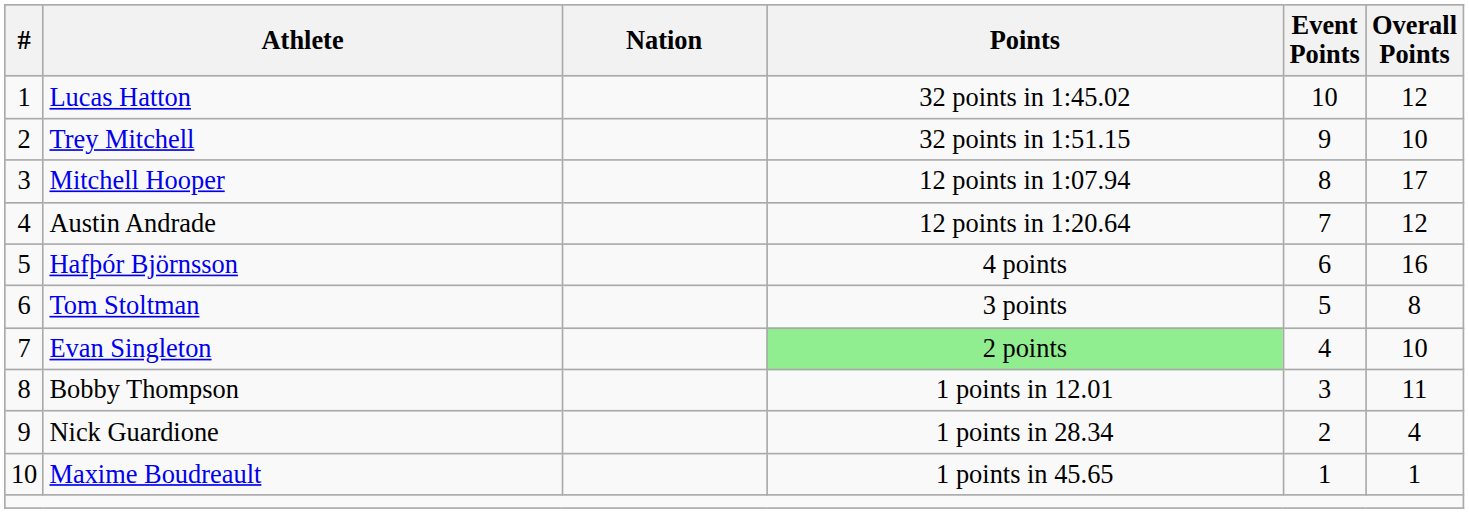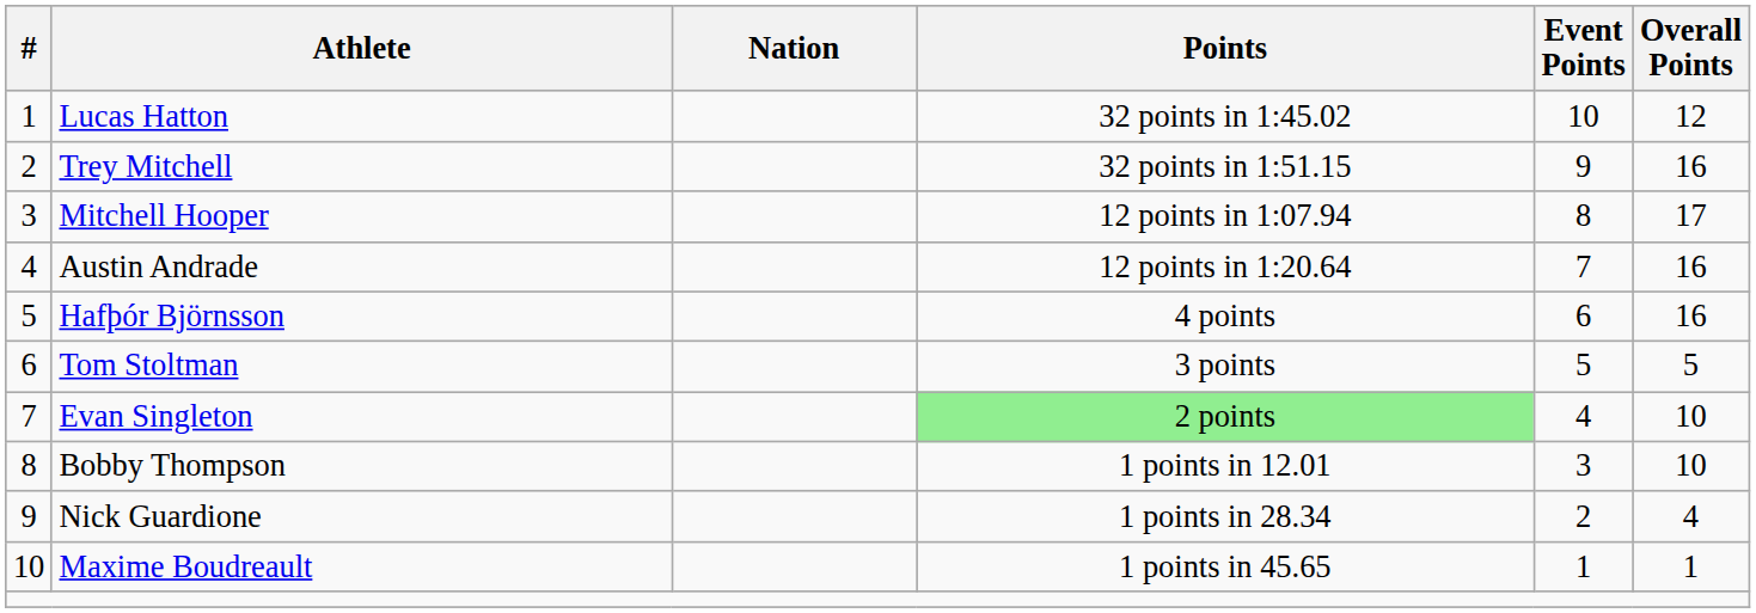 <table class="wikitable sortable" style="text-align:center;width: 70%;">
 <tr>
 <th scope="col" style="width: 10px;">#</th>
 <th scope="col">Athlete</th>
 <th scope="col">Nation</th>
 <th scope="col">Points</th>
 <th scope="col" style="width: 10px;">Event Points</th>
 <th scope="col" style="width: 10px;">Overall Points</th>
 </tr>
 <tr>
 <td>1</td>
 <td align=left><a href='#'>Lucas Hatton</a></td>
 <td align=left></td>
 <td>32 points in 1:45.02</td>
 <td>10</td>
 <td>12</td>
 </tr>
 <tr>
 <td>2</td>
 <td align=left><a href='#'>Trey Mitchell</a></td>
 <td align=left></td>
 <td>32 points in 1:51.15</td>
 <td>9</td>
-<td>10</td>
+<td>16</td>
 </tr>
 <tr>
 <td>3</td>
 <td align=left><a href='#'>Mitchell Hooper</a></td>
 <td align=left></td>
 <td>12 points in 1:07.94</td>
 <td>8</td>
 <td>17</td>
 </tr>
 <tr>
 <td>4</td>
 <td align=left>Austin Andrade</td>
 <td align=left></td>
 <td>12 points in 1:20.64</td>
 <td>7</td>
-<td>12</td>
+<td>16</td>
 </tr>
 <tr>
 <td>5</td>
 <td align=left><a href='#'>Hafþór Björnsson</a></td>
 <td align=left></td>
 <td>4 points</td>
 <td>6</td>
 <td>16</td>
 </tr>
 <tr>
 <td>6</td>
 <td align=left><a href='#'>Tom Stoltman</a></td>
 <td align=left></td>
 <td>3 points</td>
 <td>5</td>
-<td>8</td>
+<td>5</td>
 </tr>
 <tr>
 <td>7</td>
 <td align=left><a href='#'>Evan Singleton</a></td>
 <td align=left></td>
 <td style="background: lightgreen;">2 points</td>
 <td>4</td>
 <td>10</td>
 </tr>
 <tr>
 <td>8</td>
 <td align=left>Bobby Thompson</td>
 <td align=left></td>
 <td>1 points in 12.01</td>
 <td>3</td>
-<td>11</td>
+<td>10</td>
 </tr>
 <tr>
 <td>9</td>
 <td align=left>Nick Guardione</td>
 <td align=left></td>
 <td>1 points in 28.34</td>
 <td>2</td>
 <td>4</td>
 </tr>
 <tr>
 <td>10</td>
 <td align=left><a href='#'>Maxime Boudreault</a></td>
 <td align=left></td>
 <td>1 points in 45.65</td>
 <td>1</td>
 <td>1</td>
 </tr>
 <tr class="sortbottom">
 <td colspan="6"></td>
 </tr>
 </table>
